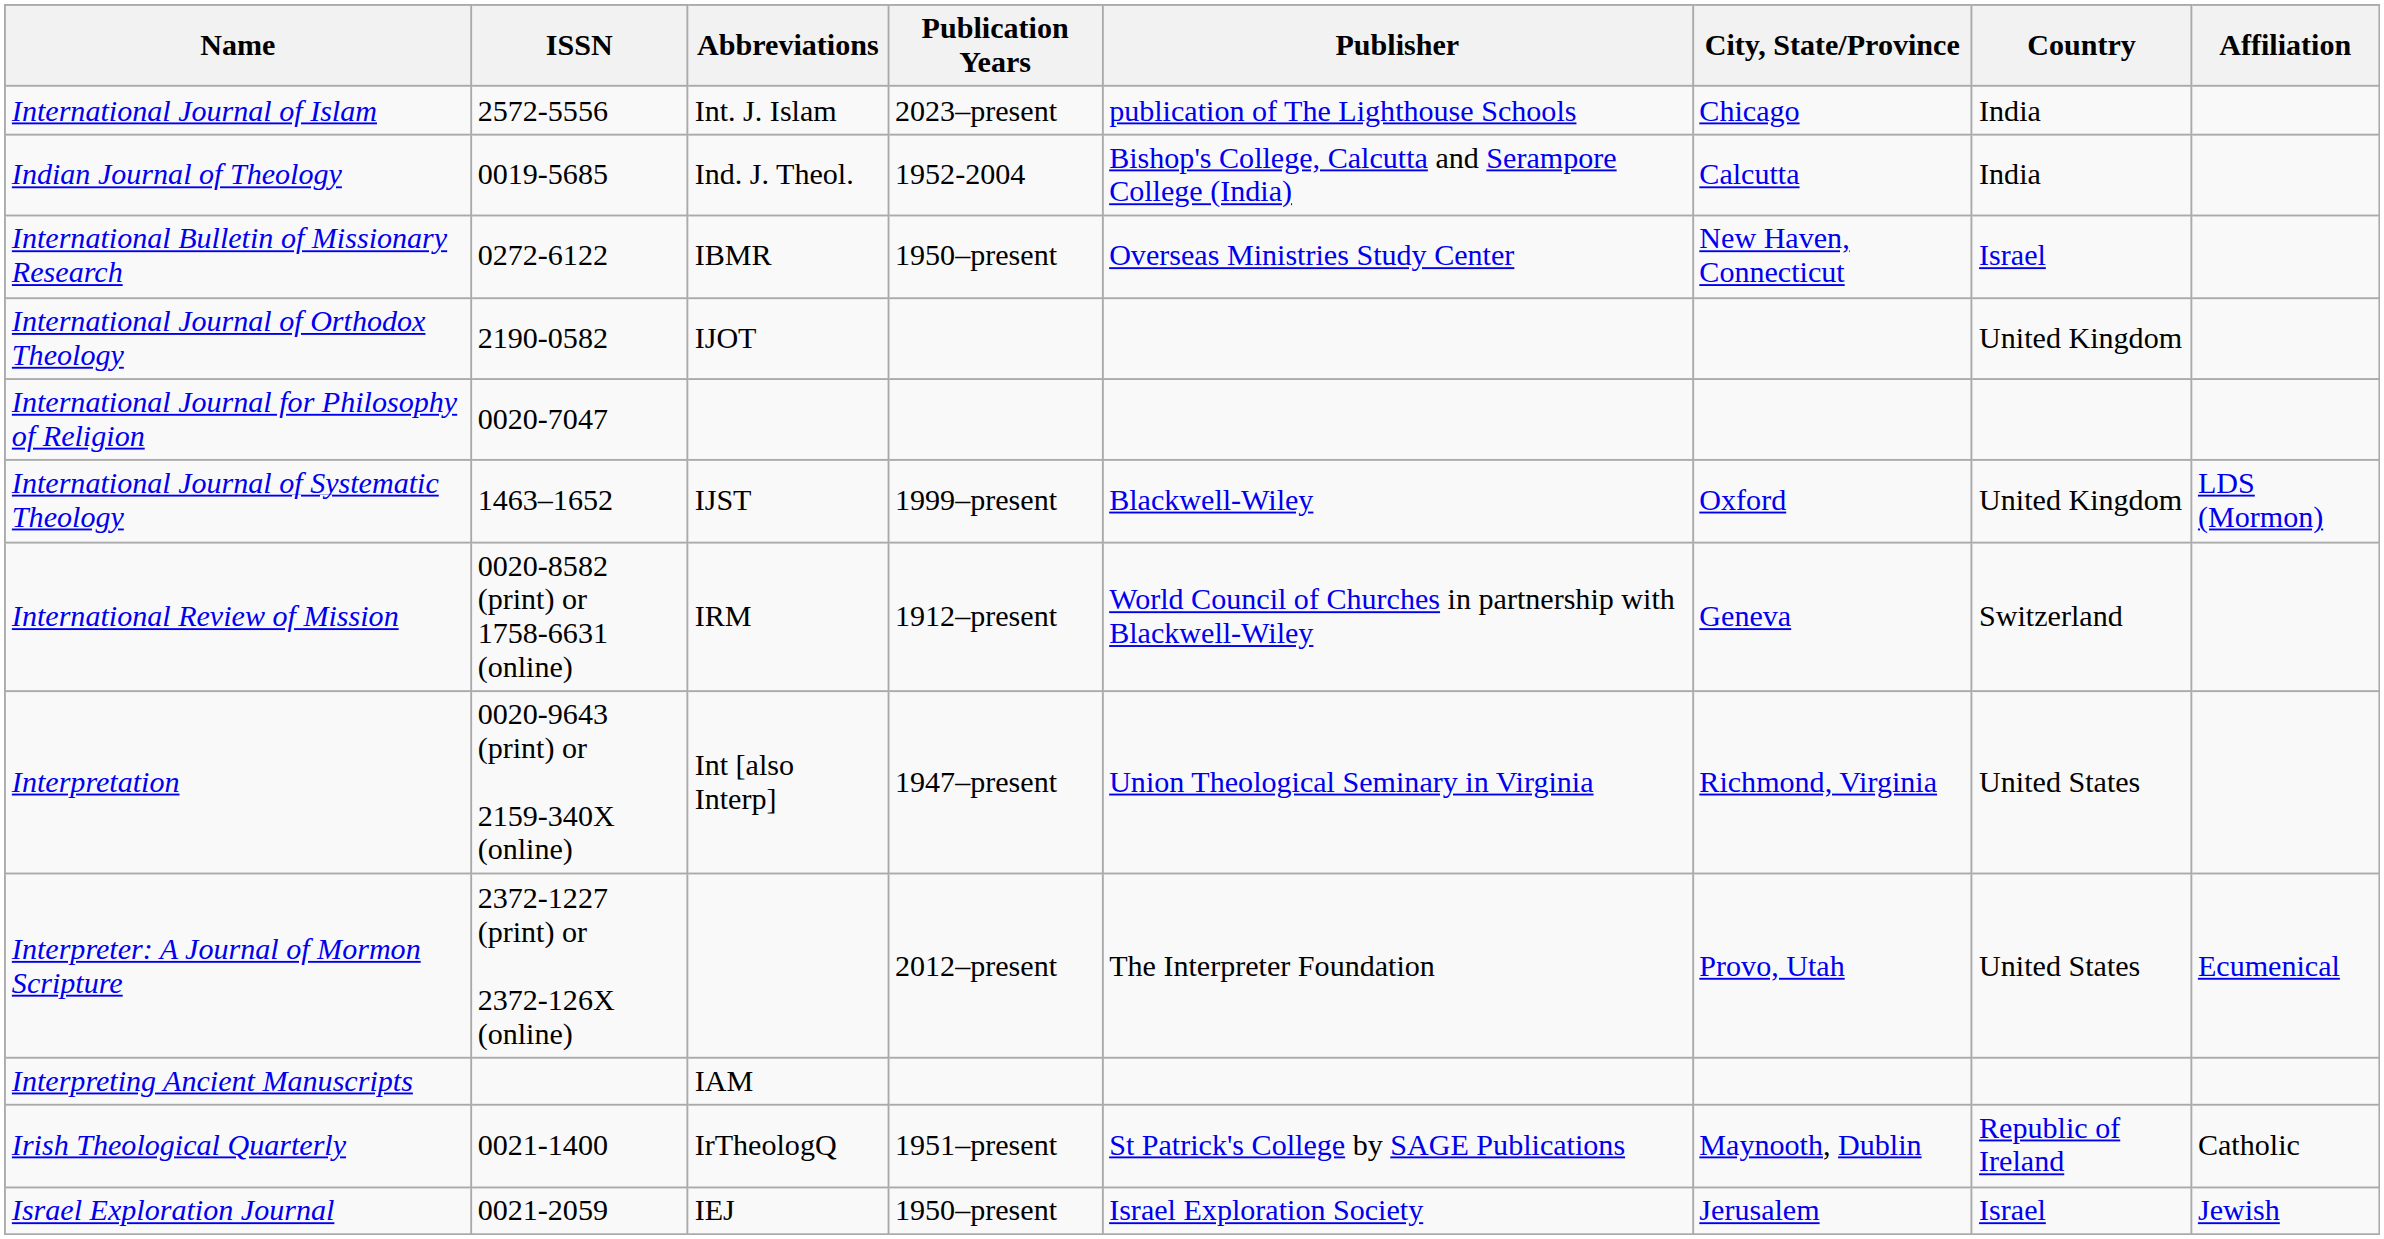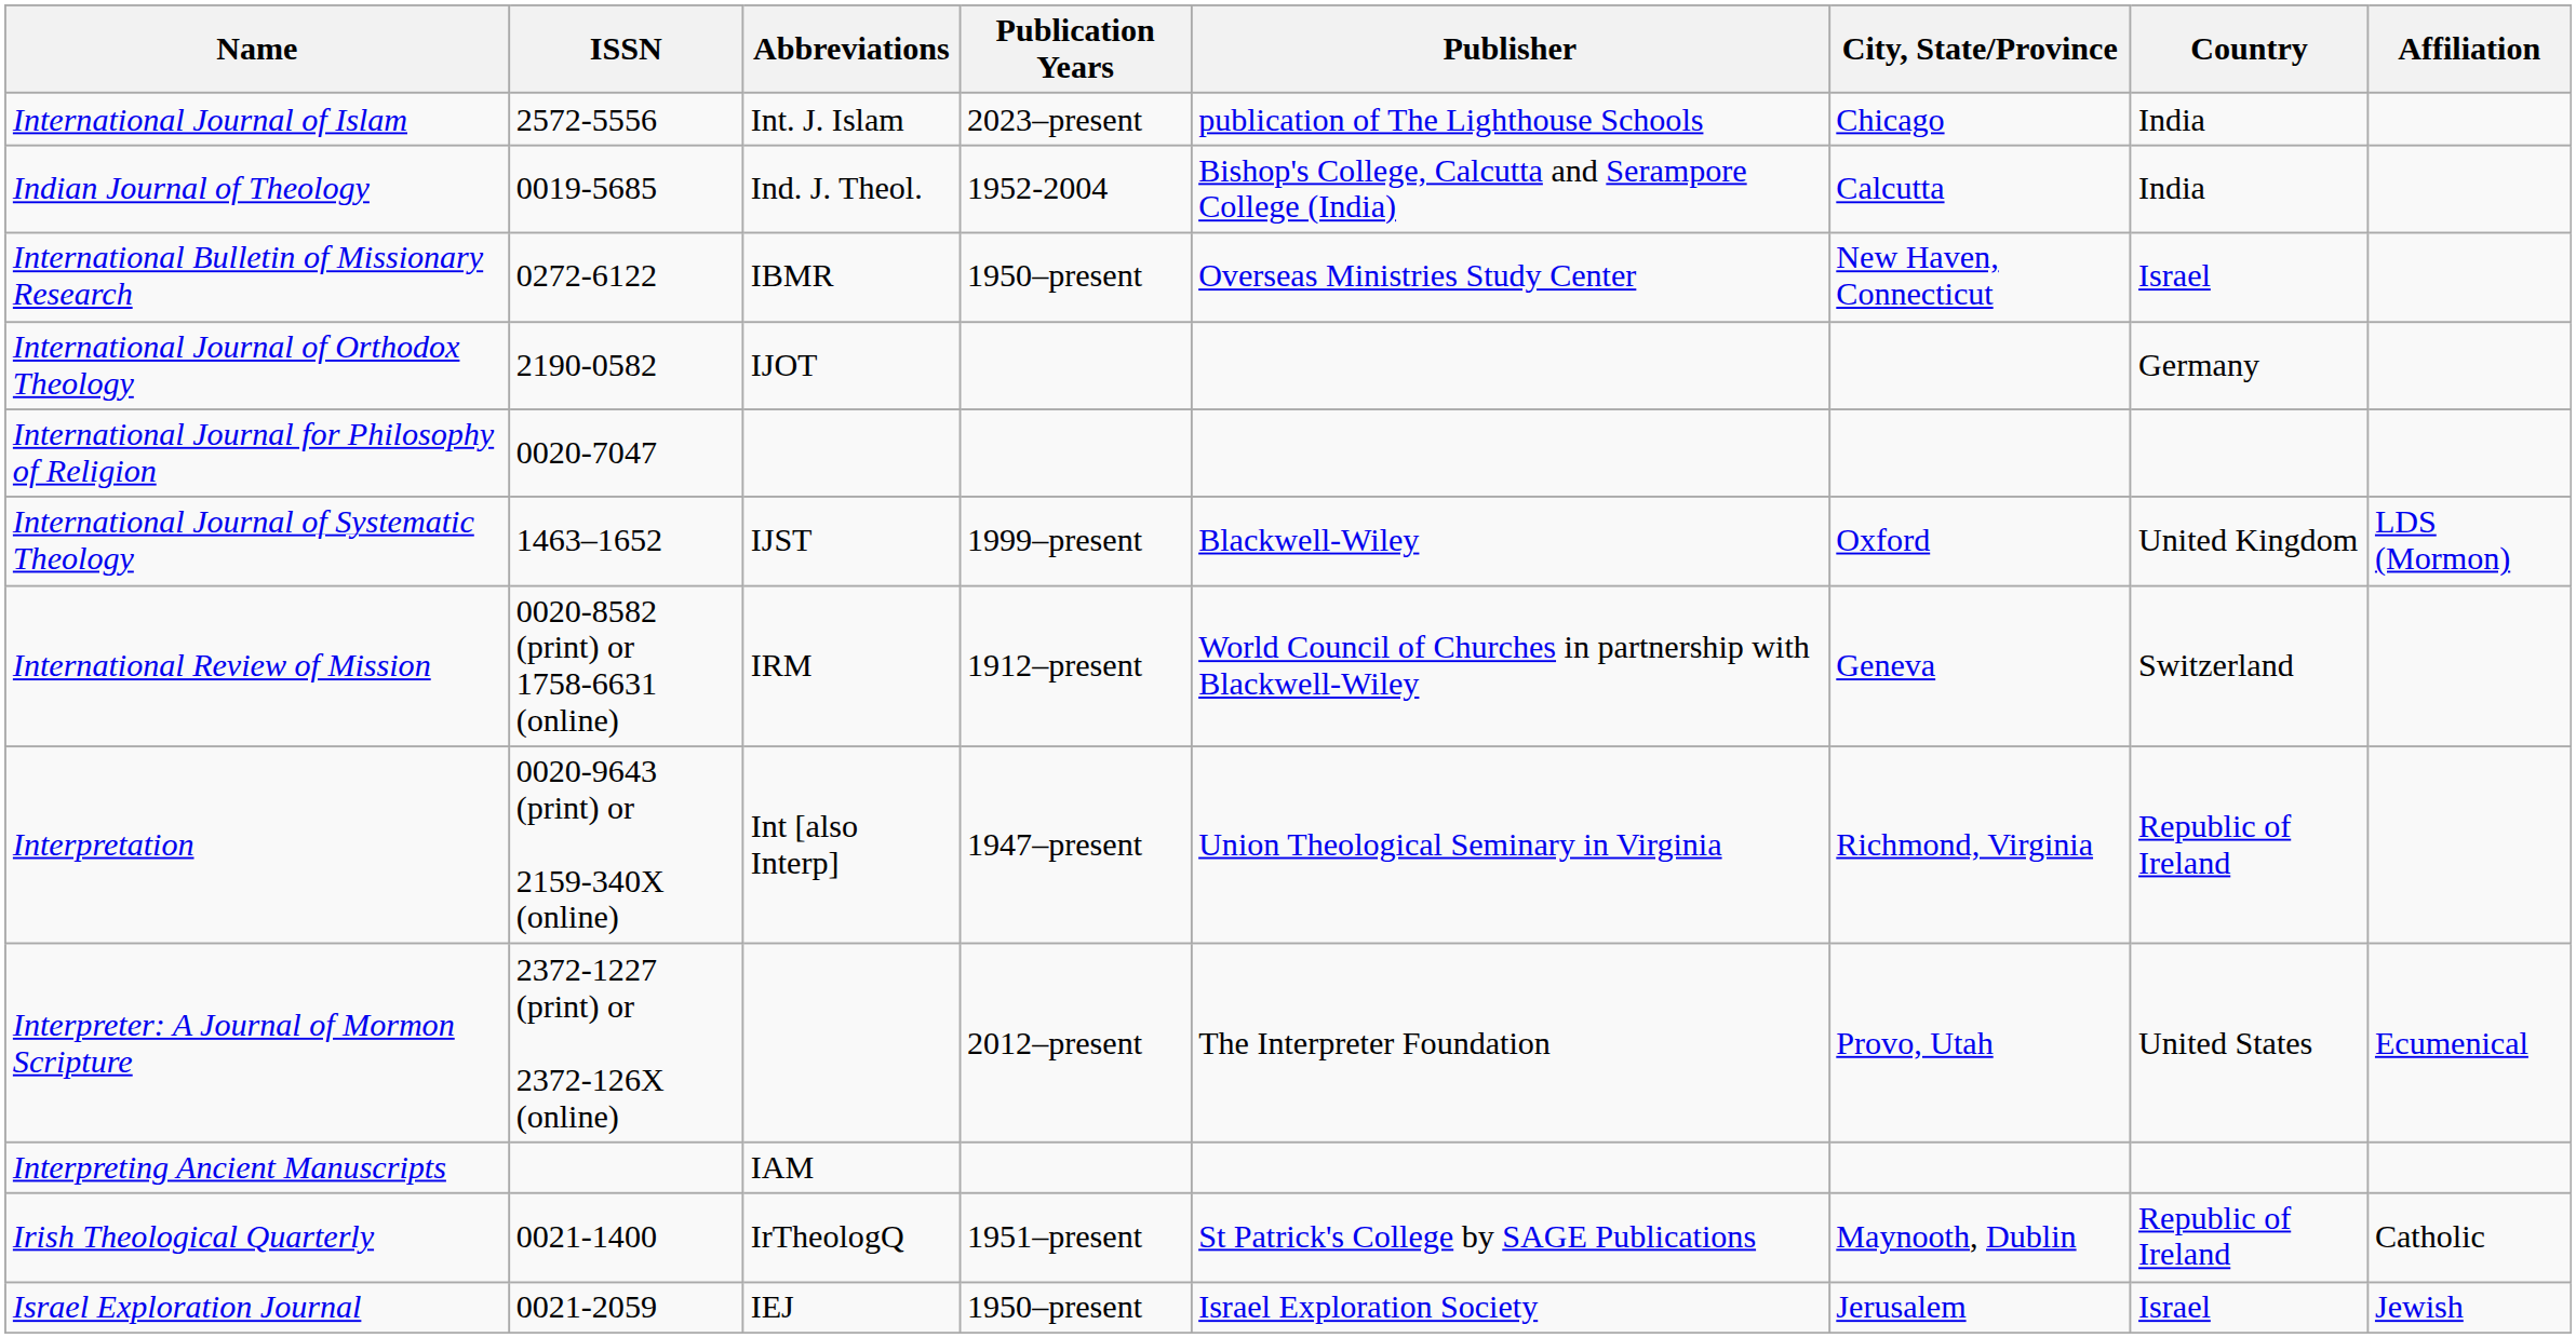 <table class="wikitable sortable" style="width: 100%;">
 <tr>
 <th>Name</th>
 <th>ISSN</th>
 <th>Abbreviations</th>
 <th>Publication Years</th>
 <th>Publisher</th>
 <th>City, State/Province</th>
 <th>Country</th>
 <th>Affiliation</th>
 </tr>
 <tr>
 <td><em><a href='#'>International Journal of Islam</a></em></td>
 <td>2572-5556</td>
 <td>Int. J. Islam</td>
 <td>2023–present</td>
 <td><a href='#'>publication of The Lighthouse Schools</a></td>
 <td><a href='#'>Chicago</a></td>
 <td>India</td>
 <td></td>
 </tr>
 <tr>
 <td><em><a href='#'>Indian Journal of Theology</a></em></td>
 <td>0019-5685</td>
 <td>Ind. J. Theol.</td>
 <td>1952-2004</td>
 <td><a href='#'>Bishop's College, Calcutta</a> and <a href='#'>Serampore College (India)</a></td>
 <td><a href='#'>Calcutta</a></td>
 <td>India</td>
 <td></td>
 </tr>
 <tr>
 <td><em><a href='#'>International Bulletin of Missionary Research</a></em></td>
 <td>0272-6122</td>
 <td>IBMR</td>
 <td>1950–present</td>
 <td><a href='#'>Overseas Ministries Study Center</a></td>
 <td><a href='#'>New Haven, Connecticut</a></td>
 <td><a href='#'>Israel</a></td>
 <td></td>
 </tr>
 <tr>
 <td><em><a href='#'>International Journal of Orthodox Theology</a></em></td>
 <td>2190-0582</td>
 <td>IJOT</td>
 <td></td>
 <td></td>
 <td></td>
-<td>United Kingdom</td>
+<td>Germany</td>
 <td></td>
 </tr>
 <tr>
 <td><em><a href='#'>International Journal for Philosophy of Religion</a></em></td>
 <td>0020-7047</td>
 <td></td>
 <td></td>
 <td></td>
 <td></td>
 <td></td>
 <td></td>
 </tr>
 <tr>
 <td><em><a href='#'>International Journal of Systematic Theology</a></em></td>
 <td>1463–1652</td>
 <td>IJST</td>
 <td>1999–present</td>
 <td><a href='#'>Blackwell-Wiley</a></td>
 <td><a href='#'>Oxford</a></td>
 <td>United Kingdom</td>
 <td><a href='#'>LDS (Mormon)</a></td>
 </tr>
 <tr>
 <td><em><a href='#'>International Review of Mission</a></em></td>
 <td>0020-8582 (print) or<br>1758-6631 (online)</td>
 <td>IRM</td>
 <td>1912–present</td>
 <td><a href='#'>World Council of Churches</a> in partnership with <a href='#'>Blackwell-Wiley</a></td>
 <td><a href='#'>Geneva</a></td>
 <td>Switzerland</td>
 <td></td>
 </tr>
 <tr>
 <td><em><a href='#'>Interpretation</a></em></td>
 <td>0020-9643 (print) or<br><br>2159-340X (online)</td>
 <td>Int [also Interp]</td>
 <td>1947–present</td>
 <td><a href='#'>Union Theological Seminary in Virginia</a></td>
 <td><a href='#'>Richmond, Virginia</a></td>
-<td>United States</td>
+<td><a href='#'>Republic of Ireland</a></td>
 <td></td>
 </tr>
 <tr>
 <td><em><a href='#'>Interpreter: A Journal of Mormon Scripture</a></em></td>
 <td>2372-1227 (print) or<br><br>2372-126X (online)</td>
 <td></td>
 <td>2012–present</td>
 <td>The Interpreter Foundation</td>
 <td><a href='#'>Provo, Utah</a></td>
 <td>United States</td>
 <td><a href='#'>Ecumenical</a></td>
 </tr>
 <tr>
 <td><em><a href='#'>Interpreting Ancient Manuscripts</a></em></td>
 <td></td>
 <td>IAM</td>
 <td></td>
 <td></td>
 <td></td>
 <td></td>
 <td></td>
 </tr>
 <tr>
 <td><em><a href='#'>Irish Theological Quarterly</a></em></td>
 <td>0021-1400</td>
 <td>IrTheologQ</td>
 <td>1951–present</td>
 <td><a href='#'>St Patrick's College</a> by <a href='#'>SAGE Publications</a></td>
 <td><a href='#'>Maynooth</a>, <a href='#'>Dublin</a></td>
 <td><a href='#'>Republic of Ireland</a></td>
 <td>Catholic</td>
 </tr>
 <tr>
 <td><em><a href='#'>Israel Exploration Journal</a></em></td>
 <td>0021-2059</td>
 <td>IEJ</td>
 <td>1950–present</td>
 <td><a href='#'>Israel Exploration Society</a></td>
 <td><a href='#'>Jerusalem</a></td>
 <td><a href='#'>Israel</a></td>
 <td><a href='#'>Jewish</a></td>
 </tr>
 <tr>
 </tr>
 </table>
